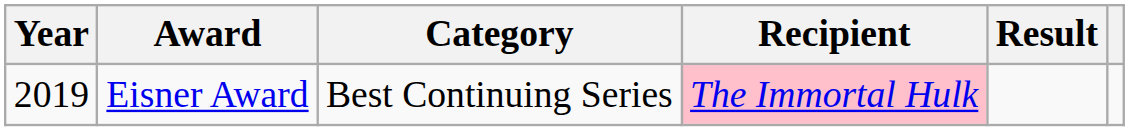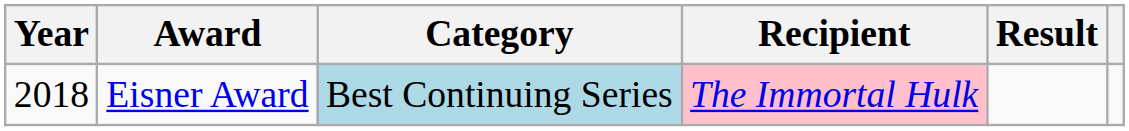 <table class="wikitable sortable">
 <tr>
 <th>Year</th>
 <th>Award</th>
 <th>Category</th>
 <th>Recipient</th>
 <th>Result</th>
 <th scope="col" class="unsortable"></th>
 </tr>
 <tr>
-<td>2019</td>
+<td>2018</td>
 <td><a href='#'>Eisner Award</a></td>
-<td>Best Continuing Series</td>
+<td style="background: lightblue;">Best Continuing Series</td>
 <td style="background: pink;"><em><a href='#'>The Immortal Hulk</a></em></td>
 <td></td>
 <td style="text-align:center;"></td>
 </tr>
 </table>
